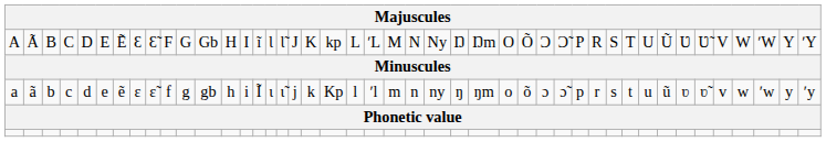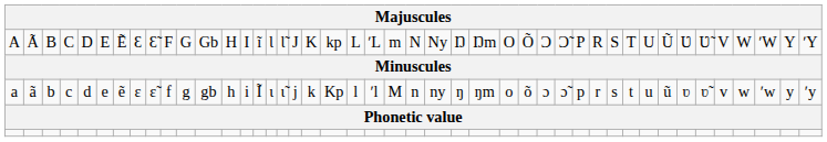 <table class="wikitable" style=text-align:center>
 <tr>
 <th colspan="45">Majuscules</th>
 </tr>
 <tr>
 <td>A</td>
 <td>Ã</td>
 <td>B</td>
 <td>C</td>
 <td>D</td>
 <td>E</td>
 <td>Ẽ</td>
 <td>Ɛ</td>
 <td>Ɛ̃</td>
 <td>F</td>
 <td>G</td>
 <td>Gb</td>
 <td>H</td>
 <td>I</td>
 <td>ĩ</td>
 <td>Ɩ</td>
 <td>Ɩ̃</td>
 <td>J</td>
 <td>K</td>
 <td>kp</td>
 <td>L</td>
 <td>ʹL</td>
-<td>M</td>
+<td>m</td>
 <td>N</td>
 <td>Ny</td>
 <td>Ŋ</td>
 <td>Ŋm</td>
 <td>O</td>
 <td>Õ</td>
 <td>Ɔ</td>
 <td>Ɔ̃</td>
 <td>P</td>
 <td>R</td>
 <td>S</td>
 <td>T</td>
 <td>U</td>
 <td>Ũ</td>
 <td>Ʋ</td>
 <td>Ʋ̃</td>
 <td>V</td>
 <td>W</td>
 <td>ʹW</td>
 <td>Y</td>
 <td>ʹY</td>
 </tr>
 <tr>
 <th colspan="44">Minuscules</th>
 </tr>
 <tr>
 <td>a</td>
 <td>ã</td>
 <td>b</td>
 <td>c</td>
 <td>d</td>
 <td>e</td>
 <td>ẽ</td>
 <td>ɛ</td>
 <td>ɛ̃</td>
 <td>f</td>
 <td>g</td>
 <td>gb</td>
 <td>h</td>
 <td>i</td>
 <td>Ĩ</td>
 <td>ɩ</td>
 <td>ɩ̃</td>
 <td>j</td>
 <td>k</td>
 <td>Kp</td>
 <td>l</td>
 <td>ʹl</td>
-<td>m</td>
+<td>M</td>
 <td>n</td>
 <td>ny</td>
 <td>ŋ</td>
 <td>ŋm</td>
 <td>o</td>
 <td>õ</td>
 <td>ɔ</td>
 <td>ɔ̃</td>
 <td>p</td>
 <td>r</td>
 <td>s</td>
 <td>t</td>
 <td>u</td>
 <td>ũ</td>
 <td>ʋ</td>
 <td>ʋ̃</td>
 <td>v</td>
 <td>w</td>
 <td>ʹw</td>
 <td>y</td>
 <td>ʹy</td>
 </tr>
 <tr>
 <th colspan="44">Phonetic value</th>
 </tr>
 <tr>
 <td></td>
 <td></td>
 <td></td>
 <td></td>
 <td></td>
 <td></td>
 <td></td>
 <td></td>
 <td></td>
 <td></td>
 <td></td>
 <td></td>
 <td></td>
 <td></td>
 <td></td>
 <td></td>
 <td></td>
 <td></td>
 <td></td>
 <td></td>
 <td></td>
 <td></td>
 <td></td>
 <td></td>
 <td></td>
 <td></td>
 <td></td>
 <td></td>
 <td></td>
 <td></td>
 <td></td>
 <td></td>
 <td></td>
 <td></td>
 <td></td>
 <td></td>
 <td></td>
 <td></td>
 <td></td>
 <td></td>
 <td></td>
 <td></td>
 <td></td>
 <td></td>
 </tr>
 </table>
